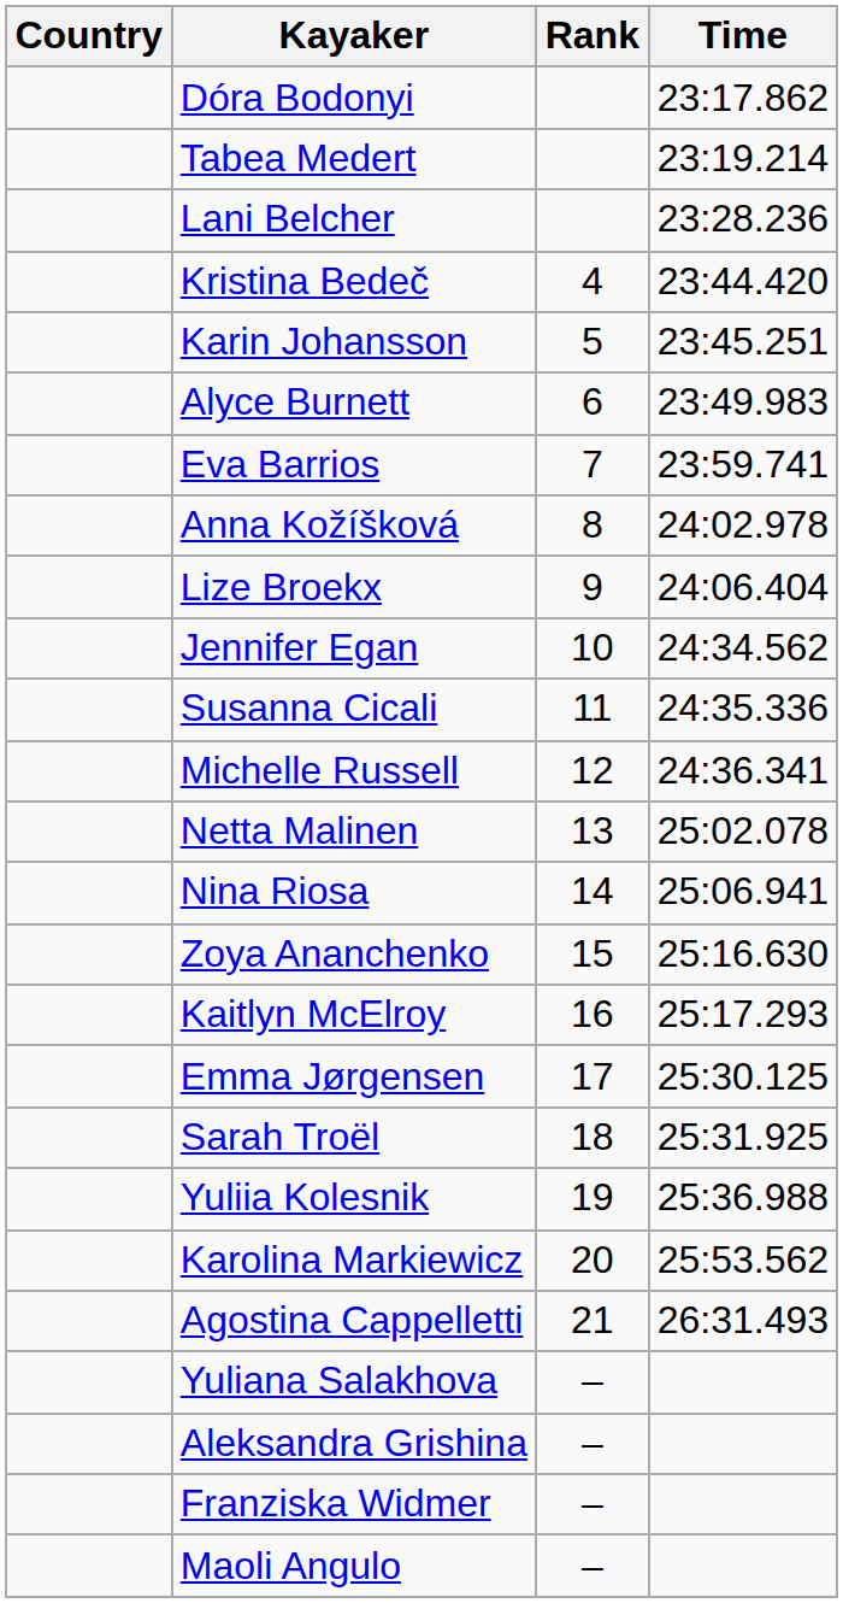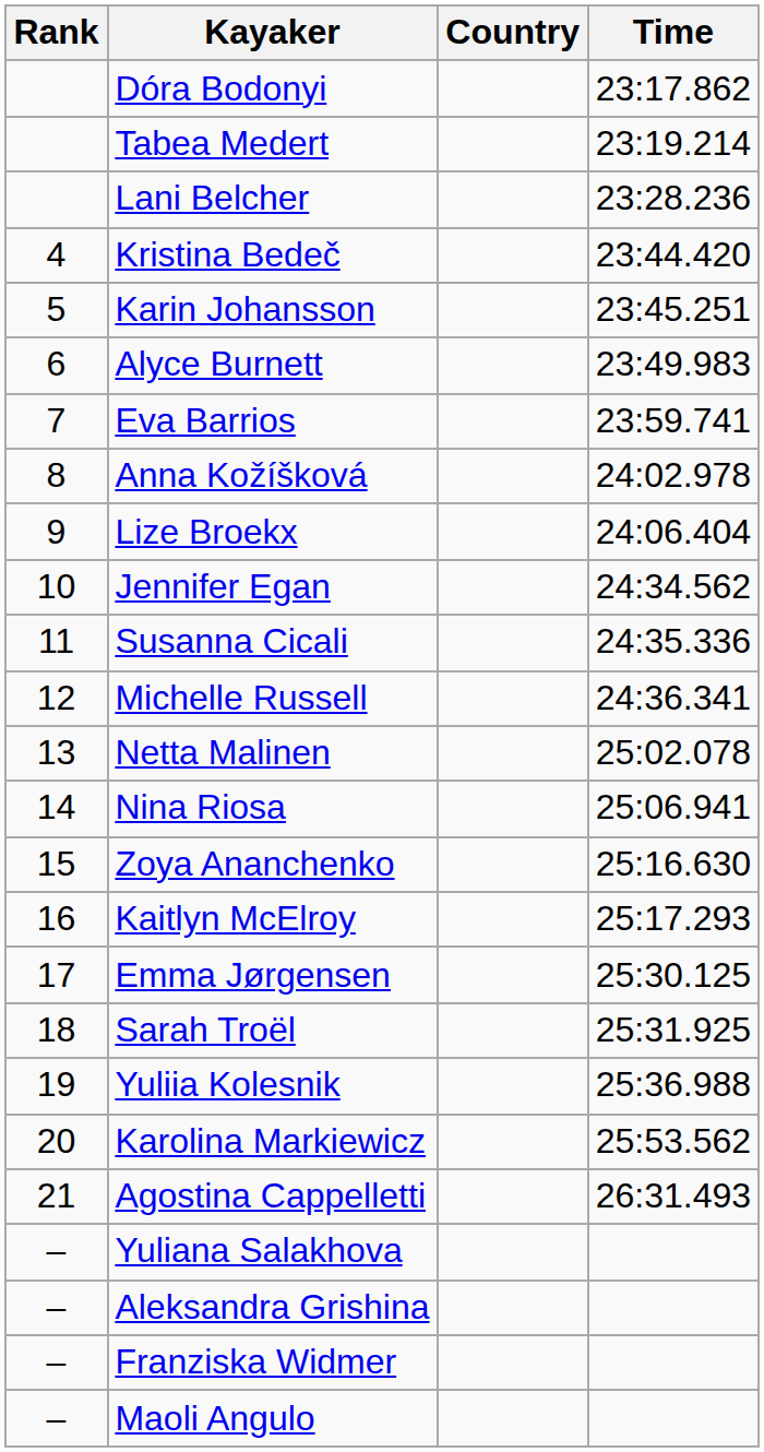 <table class="wikitable" style="text-align:center">
 <tr>
+<th>Rank</th>
+<th>Kayaker</th>
 <th>Country</th>
-<th>Kayaker</th>
-<th>Rank</th>
 <th>Time</th>
 </tr>
 <tr>
+<td></td>
+<td align="left"><a href='#'>Dóra Bodonyi</a></td>
 <td align="left"></td>
-<td align="left"><a href='#'>Dóra Bodonyi</a></td>
-<td></td>
 <td>23:17.862</td>
 </tr>
 <tr>
+<td></td>
+<td align="left"><a href='#'>Tabea Medert</a></td>
 <td align="left"></td>
-<td align="left"><a href='#'>Tabea Medert</a></td>
-<td></td>
 <td>23:19.214</td>
 </tr>
 <tr>
+<td></td>
+<td align="left"><a href='#'>Lani Belcher</a></td>
 <td align="left"></td>
-<td align="left"><a href='#'>Lani Belcher</a></td>
-<td></td>
 <td>23:28.236</td>
 </tr>
 <tr>
+<td>4</td>
+<td align="left"><a href='#'>Kristina Bedeč</a></td>
 <td align="left"></td>
-<td align="left"><a href='#'>Kristina Bedeč</a></td>
-<td>4</td>
 <td>23:44.420</td>
 </tr>
 <tr>
+<td>5</td>
+<td align="left"><a href='#'>Karin Johansson</a></td>
 <td align="left"></td>
-<td align="left"><a href='#'>Karin Johansson</a></td>
-<td>5</td>
 <td>23:45.251</td>
 </tr>
 <tr>
+<td>6</td>
+<td align="left"><a href='#'>Alyce Burnett</a></td>
 <td align="left"></td>
-<td align="left"><a href='#'>Alyce Burnett</a></td>
-<td>6</td>
 <td>23:49.983</td>
 </tr>
 <tr>
+<td>7</td>
+<td align="left"><a href='#'>Eva Barrios</a></td>
 <td align="left"></td>
-<td align="left"><a href='#'>Eva Barrios</a></td>
-<td>7</td>
 <td>23:59.741</td>
 </tr>
 <tr>
+<td>8</td>
+<td align="left"><a href='#'>Anna Kožíšková</a></td>
 <td align="left"></td>
-<td align="left"><a href='#'>Anna Kožíšková</a></td>
-<td>8</td>
 <td>24:02.978</td>
 </tr>
 <tr>
+<td>9</td>
+<td align="left"><a href='#'>Lize Broekx</a></td>
 <td align="left"></td>
-<td align="left"><a href='#'>Lize Broekx</a></td>
-<td>9</td>
 <td>24:06.404</td>
 </tr>
 <tr>
+<td>10</td>
+<td align="left"><a href='#'>Jennifer Egan</a></td>
 <td align="left"></td>
-<td align="left"><a href='#'>Jennifer Egan</a></td>
-<td>10</td>
 <td>24:34.562</td>
 </tr>
 <tr>
+<td>11</td>
+<td align="left"><a href='#'>Susanna Cicali</a></td>
 <td align="left"></td>
-<td align="left"><a href='#'>Susanna Cicali</a></td>
-<td>11</td>
 <td>24:35.336</td>
 </tr>
 <tr>
+<td>12</td>
+<td align="left"><a href='#'>Michelle Russell</a></td>
 <td align="left"></td>
-<td align="left"><a href='#'>Michelle Russell</a></td>
-<td>12</td>
 <td>24:36.341</td>
 </tr>
 <tr>
+<td>13</td>
+<td align="left"><a href='#'>Netta Malinen</a></td>
 <td align="left"></td>
-<td align="left"><a href='#'>Netta Malinen</a></td>
-<td>13</td>
 <td>25:02.078</td>
 </tr>
 <tr>
+<td>14</td>
+<td align="left"><a href='#'>Nina Riosa</a></td>
 <td align="left"></td>
-<td align="left"><a href='#'>Nina Riosa</a></td>
-<td>14</td>
 <td>25:06.941</td>
 </tr>
 <tr>
+<td>15</td>
+<td align="left"><a href='#'>Zoya Ananchenko</a></td>
 <td align="left"></td>
-<td align="left"><a href='#'>Zoya Ananchenko</a></td>
-<td>15</td>
 <td>25:16.630</td>
 </tr>
 <tr>
+<td>16</td>
+<td align="left"><a href='#'>Kaitlyn McElroy</a></td>
 <td align="left"></td>
-<td align="left"><a href='#'>Kaitlyn McElroy</a></td>
-<td>16</td>
 <td>25:17.293</td>
 </tr>
 <tr>
+<td>17</td>
+<td align="left"><a href='#'>Emma Jørgensen</a></td>
 <td align="left"></td>
-<td align="left"><a href='#'>Emma Jørgensen</a></td>
-<td>17</td>
 <td>25:30.125</td>
 </tr>
 <tr>
+<td>18</td>
+<td align="left"><a href='#'>Sarah Troël</a></td>
 <td align="left"></td>
-<td align="left"><a href='#'>Sarah Troël</a></td>
-<td>18</td>
 <td>25:31.925</td>
 </tr>
 <tr>
+<td>19</td>
+<td align="left"><a href='#'>Yuliia Kolesnik</a></td>
 <td align="left"></td>
-<td align="left"><a href='#'>Yuliia Kolesnik</a></td>
-<td>19</td>
 <td>25:36.988</td>
 </tr>
 <tr>
+<td>20</td>
+<td align="left"><a href='#'>Karolina Markiewicz</a></td>
 <td align="left"></td>
-<td align="left"><a href='#'>Karolina Markiewicz</a></td>
-<td>20</td>
 <td>25:53.562</td>
 </tr>
 <tr>
+<td>21</td>
+<td align="left"><a href='#'>Agostina Cappelletti</a></td>
 <td align="left"></td>
-<td align="left"><a href='#'>Agostina Cappelletti</a></td>
-<td>21</td>
 <td>26:31.493</td>
 </tr>
 <tr>
+<td>–</td>
+<td align="left"><a href='#'>Yuliana Salakhova</a></td>
 <td align="left"></td>
-<td align="left"><a href='#'>Yuliana Salakhova</a></td>
-<td>–</td>
 <td></td>
 </tr>
 <tr>
+<td>–</td>
+<td align="left"><a href='#'>Aleksandra Grishina</a></td>
 <td align="left"></td>
-<td align="left"><a href='#'>Aleksandra Grishina</a></td>
-<td>–</td>
 <td></td>
 </tr>
 <tr>
+<td>–</td>
+<td align="left"><a href='#'>Franziska Widmer</a></td>
 <td align="left"></td>
-<td align="left"><a href='#'>Franziska Widmer</a></td>
-<td>–</td>
 <td></td>
 </tr>
 <tr>
+<td>–</td>
+<td align="left"><a href='#'>Maoli Angulo</a></td>
 <td align="left"></td>
-<td align="left"><a href='#'>Maoli Angulo</a></td>
-<td>–</td>
 <td></td>
 </tr>
 </table>
